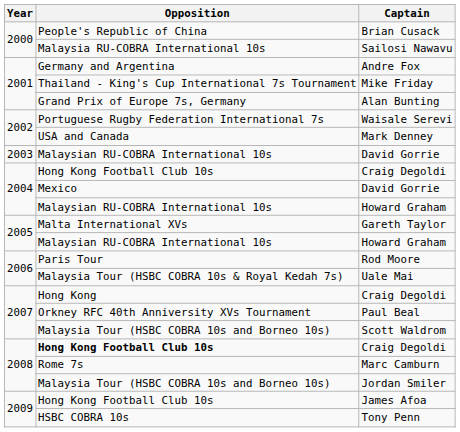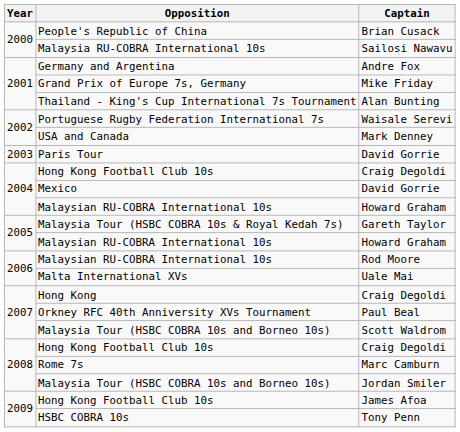 <table class="wikitable">
 <tr>
 <th>Year</th>
 <th>Opposition</th>
 <th>Captain</th>
 </tr>
 <tr>
 <td rowspan=2>2000</td>
 <td>People's Republic of China</td>
 <td>Brian Cusack </td>
 </tr>
 <tr>
 <td>Malaysia RU-COBRA International 10s</td>
 <td>Sailosi Nawavu </td>
 </tr>
 <tr>
 <td rowspan=3>2001</td>
 <td>Germany and Argentina</td>
 <td>Andre Fox </td>
 </tr>
 <tr>
-<td>Thailand - King's Cup International 7s Tournament</td>
+<td>Grand Prix of Europe 7s, Germany</td>
 <td>Mike Friday </td>
 </tr>
 <tr>
-<td>Grand Prix of Europe 7s, Germany</td>
+<td>Thailand - King's Cup International 7s Tournament</td>
 <td>Alan Bunting </td>
 </tr>
 <tr>
 <td rowspan=2>2002</td>
 <td>Portuguese Rugby Federation International 7s</td>
 <td>Waisale Serevi </td>
 </tr>
 <tr>
 <td>USA and Canada</td>
 <td>Mark Denney </td>
 </tr>
 <tr>
 <td>2003</td>
-<td>Malaysian RU-COBRA International 10s</td>
+<td>Paris Tour</td>
 <td>David Gorrie </td>
 </tr>
 <tr>
 <td rowspan=3>2004</td>
 <td>Hong Kong Football Club 10s</td>
 <td>Craig Degoldi </td>
 </tr>
 <tr>
 <td>Mexico</td>
 <td>David Gorrie </td>
 </tr>
 <tr>
 <td>Malaysian RU-COBRA International 10s</td>
 <td>Howard Graham </td>
 </tr>
 <tr>
 <td rowspan=2>2005</td>
-<td>Malta International XVs</td>
+<td>Malaysia Tour (HSBC COBRA 10s & Royal Kedah 7s)</td>
 <td>Gareth Taylor </td>
 </tr>
 <tr>
 <td>Malaysian RU-COBRA International 10s</td>
 <td>Howard Graham </td>
 </tr>
 <tr>
 <td rowspan=2>2006</td>
-<td>Paris Tour</td>
+<td>Malaysian RU-COBRA International 10s</td>
 <td>Rod Moore </td>
 </tr>
 <tr>
-<td>Malaysia Tour (HSBC COBRA 10s & Royal Kedah 7s)</td>
+<td>Malta International XVs</td>
 <td>Uale Mai </td>
 </tr>
 <tr>
 <td rowspan=3>2007</td>
 <td>Hong Kong</td>
 <td>Craig Degoldi </td>
 </tr>
 <tr>
 <td>Orkney RFC 40th Anniversity XVs Tournament</td>
 <td>Paul Beal </td>
 </tr>
 <tr>
 <td>Malaysia Tour (HSBC COBRA 10s and Borneo 10s)</td>
 <td>Scott Waldrom </td>
 </tr>
 <tr>
 <td rowspan=3>2008</td>
-<td><strong>Hong Kong Football Club 10s</strong></td>
+<td>Hong Kong Football Club 10s</td>
 <td>Craig Degoldi </td>
 </tr>
 <tr>
 <td>Rome 7s</td>
 <td>Marc Camburn </td>
 </tr>
 <tr>
 <td>Malaysia Tour (HSBC COBRA 10s and Borneo 10s)</td>
 <td>Jordan Smiler </td>
 </tr>
 <tr>
 <td rowspan=2>2009</td>
 <td>Hong Kong Football Club 10s</td>
 <td>James Afoa </td>
 </tr>
 <tr>
 <td>HSBC COBRA 10s</td>
 <td>Tony Penn </td>
 </tr>
 </table>
